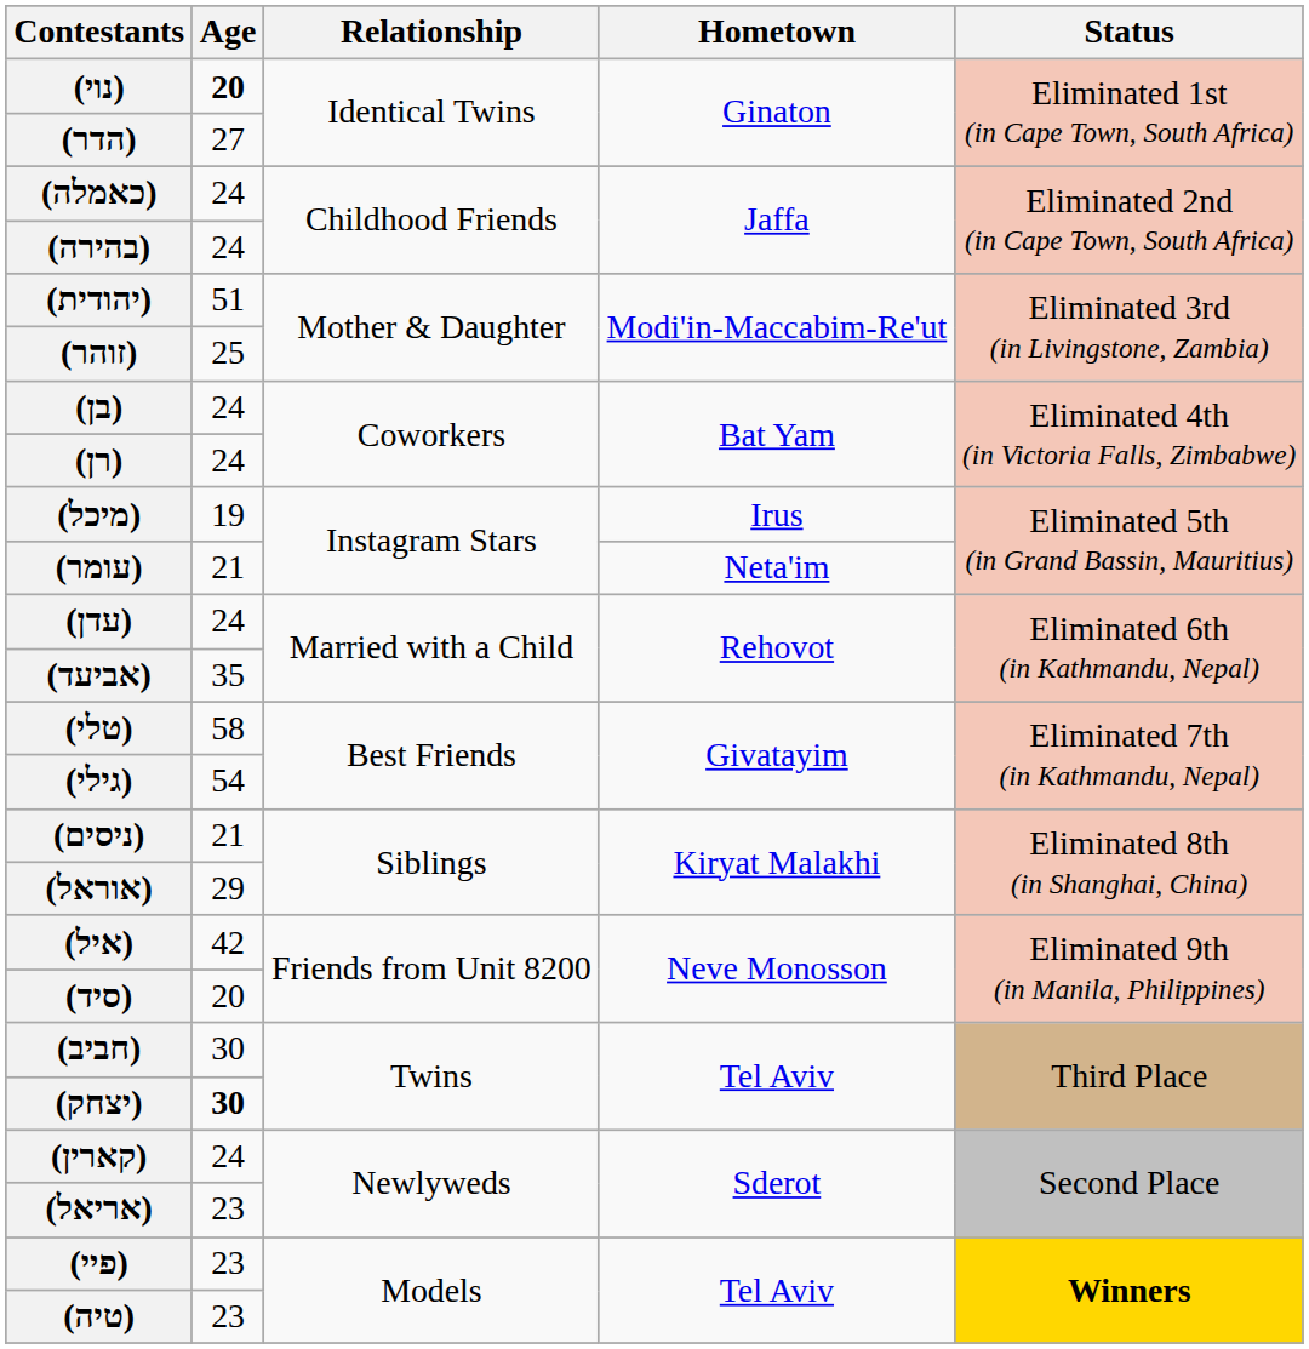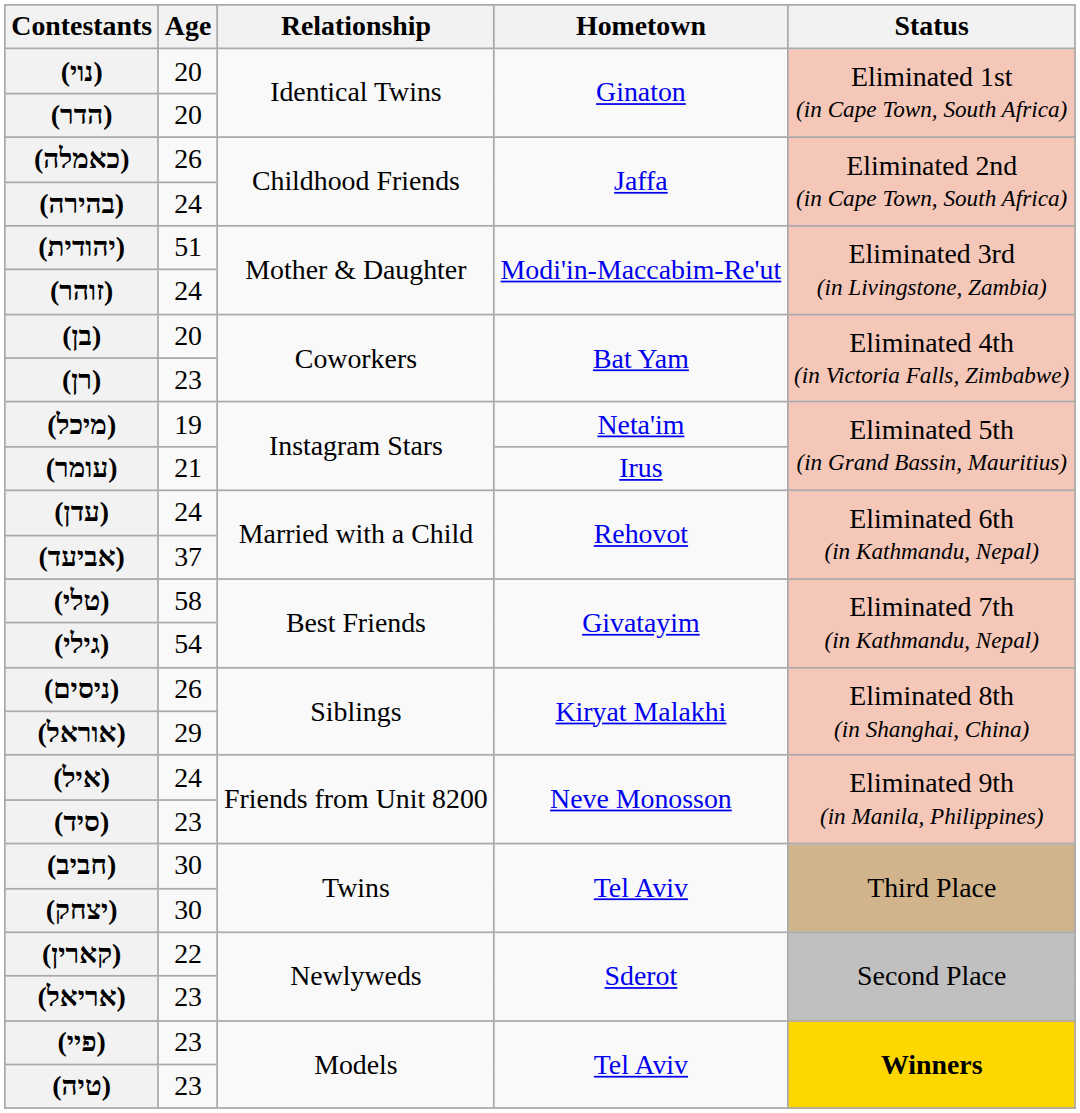 <table class="wikitable sortable" style="text-align:center;">
 <tr>
 <th scope="col">Contestants</th>
 <th scope="col">Age</th>
 <th class="unsortable" scope="col">Relationship</th>
 <th scope="col" class="unsortable">Hometown</th>
 <th scope="col">Status</th>
 </tr>
 <tr>
 <th scope="row"> (נוי)</th>
-<td><strong>20</strong></td>
+<td>20</td>
 <td rowspan="2">Identical Twins</td>
 <td rowspan="2"><a href='#'>Ginaton</a></td>
 <td rowspan="2" bgcolor="f4c7b8">Eliminated 1st<br><small><em>(in Cape Town, South Africa)</em></small></td>
 </tr>
 <tr>
 <th scope="row"> (הדר)</th>
-<td>27</td>
+<td>20</td>
 </tr>
 <tr>
 <th scope="row"> (כאמלה)</th>
-<td>24</td>
+<td>26</td>
 <td rowspan="2">Childhood Friends</td>
 <td rowspan="2"><a href='#'>Jaffa</a></td>
 <td rowspan="2" bgcolor="f4c7b8">Eliminated 2nd<br><small><em>(in Cape Town, South Africa)</em></small></td>
 </tr>
 <tr>
 <th scope="row"> (בהירה)</th>
 <td>24</td>
 </tr>
 <tr>
 <th scope="row"> (יהודית)</th>
 <td>51</td>
 <td rowspan="2">Mother & Daughter</td>
 <td rowspan="2"><a href='#'>Modi'in-Maccabim-Re'ut</a></td>
 <td rowspan="2" bgcolor="f4c7b8">Eliminated 3rd<br><small><em>(in Livingstone, Zambia)</em></small></td>
 </tr>
 <tr>
 <th scope="row"> (זוהר)</th>
-<td>25</td>
+<td>24</td>
 </tr>
 <tr>
 <th scope="row"> (בן)</th>
-<td>24</td>
+<td>20</td>
 <td rowspan="2">Coworkers</td>
 <td rowspan="2"><a href='#'>Bat Yam</a></td>
 <td rowspan="2" bgcolor="f4c7b8">Eliminated 4th<br><small><em>(in Victoria Falls, Zimbabwe)</em></small></td>
 </tr>
 <tr>
 <th scope="row"> (רן)</th>
-<td>24</td>
+<td>23</td>
 </tr>
 <tr>
 <th scope="row"> (מיכל)</th>
 <td>19</td>
 <td rowspan="2">Instagram Stars</td>
-<td><a href='#'>Irus</a></td>
+<td><a href='#'>Neta'im</a></td>
 <td rowspan="2" bgcolor="f4c7b8">Eliminated 5th<br><small><em>(in Grand Bassin, Mauritius)</em></small></td>
 </tr>
 <tr>
 <th scope="row"> (עומר)</th>
 <td>21</td>
-<td><a href='#'>Neta'im</a></td>
+<td><a href='#'>Irus</a></td>
 </tr>
 <tr>
 <th scope="row"> (עדן)</th>
 <td>24</td>
 <td rowspan="2">Married with a Child</td>
 <td rowspan="2"><a href='#'>Rehovot</a></td>
 <td rowspan="2" bgcolor="f4c7b8">Eliminated 6th<br><small><em>(in Kathmandu, Nepal)</em></small></td>
 </tr>
 <tr>
 <th scope="row"> (אביעד)</th>
-<td>35</td>
+<td>37</td>
 </tr>
 <tr>
 <th scope="row"> (טלי)</th>
 <td>58</td>
 <td rowspan="2">Best Friends</td>
 <td rowspan="2"><a href='#'>Givatayim</a></td>
 <td rowspan="2" bgcolor="f4c7b8">Eliminated 7th<br><small><em>(in Kathmandu, Nepal)</em></small></td>
 </tr>
 <tr>
 <th scope="row"> (גילי)</th>
 <td>54</td>
 </tr>
 <tr>
 <th scope="row"> (ניסים)</th>
-<td>21</td>
+<td>26</td>
 <td rowspan="2">Siblings</td>
 <td rowspan="2"><a href='#'>Kiryat Malakhi</a></td>
 <td rowspan="2" bgcolor="f4c7b8">Eliminated 8th<br><small><em>(in Shanghai, China)</em></small></td>
 </tr>
 <tr>
 <th scope="row"> (אוראל)</th>
 <td>29</td>
 </tr>
 <tr>
 <th scope="row"> (איל)</th>
-<td>42</td>
+<td>24</td>
 <td rowspan="2">Friends from Unit 8200</td>
 <td rowspan="2"><a href='#'>Neve Monosson</a></td>
 <td rowspan="2" bgcolor="f4c7b8">Eliminated 9th<br><small><em>(in Manila, Philippines)</em></small></td>
 </tr>
 <tr>
 <th scope="row"> (סיד)</th>
-<td>20</td>
+<td>23</td>
 </tr>
 <tr>
 <th scope="row"> (חביב)</th>
 <td>30</td>
 <td rowspan="2">Twins</td>
 <td rowspan="2"><a href='#'>Tel Aviv</a></td>
 <td rowspan="2" bgcolor="tan">Third Place</td>
 </tr>
 <tr>
 <th scope="row"> (יצחק)</th>
-<td><strong>30</strong></td>
+<td>30</td>
 </tr>
 <tr>
 <th scope="row"> (קארין)</th>
-<td>24</td>
+<td>22</td>
 <td rowspan="2">Newlyweds</td>
 <td rowspan="2"><a href='#'>Sderot</a></td>
 <td rowspan="2" bgcolor="silver">Second Place</td>
 </tr>
 <tr>
 <th scope="row"> (אריאל)</th>
 <td>23</td>
 </tr>
 <tr>
 <th scope="row"> (פיי)</th>
 <td>23</td>
 <td rowspan="2">Models</td>
 <td rowspan="2"><a href='#'>Tel Aviv</a></td>
 <td rowspan="2" bgcolor="gold"><strong>Winners</strong></td>
 </tr>
 <tr>
 <th scope="row"> (טיה)</th>
 <td>23</td>
 </tr>
 </table>
